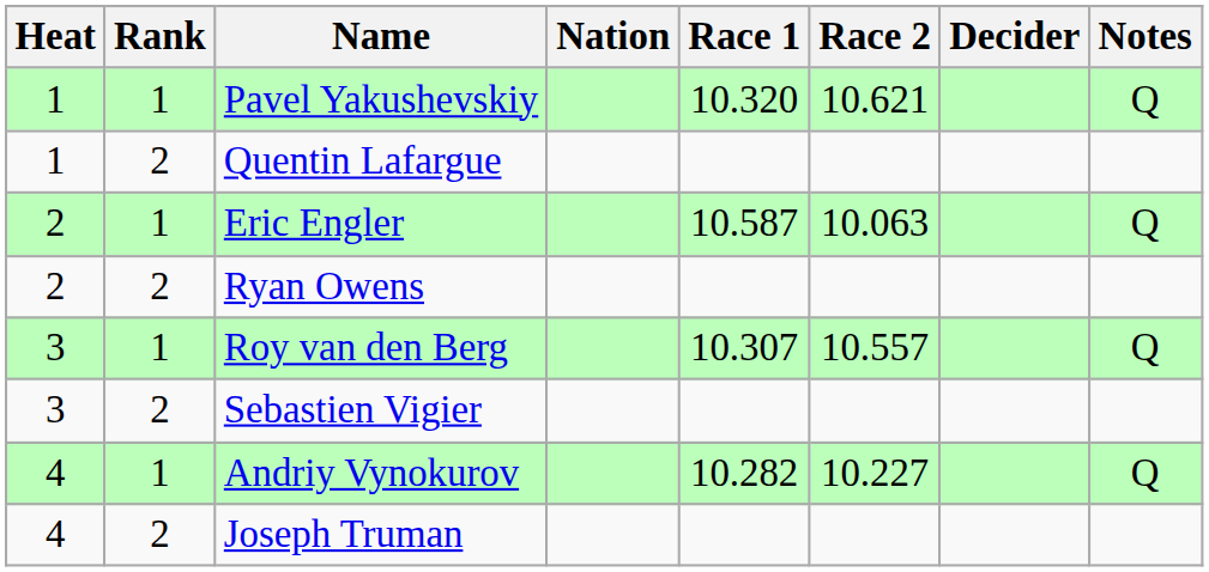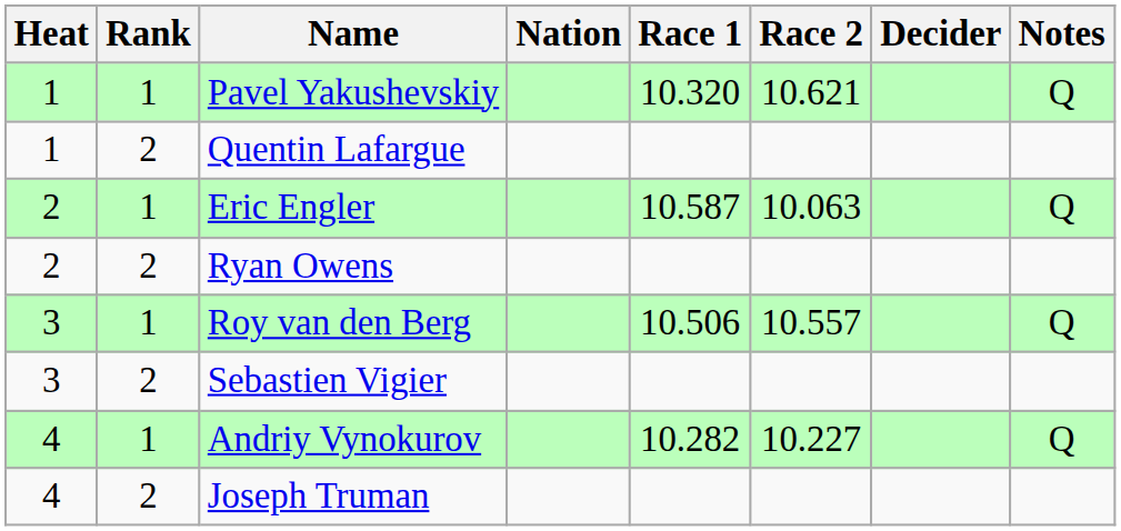 <table class="wikitable sortable" style="text-align:center">
 <tr>
 <th>Heat</th>
 <th>Rank</th>
 <th>Name</th>
 <th>Nation</th>
 <th>Race 1</th>
 <th>Race 2</th>
 <th>Decider</th>
 <th>Notes</th>
 </tr>
 <tr bgcolor=bbffbb>
 <td>1</td>
 <td>1</td>
 <td align=left><a href='#'>Pavel Yakushevskiy</a></td>
 <td align=left></td>
 <td>10.320</td>
 <td>10.621</td>
 <td></td>
 <td>Q</td>
 </tr>
 <tr>
 <td>1</td>
 <td>2</td>
 <td align=left><a href='#'>Quentin Lafargue</a></td>
 <td align=left></td>
 <td></td>
 <td></td>
 <td></td>
 <td></td>
 </tr>
 <tr bgcolor=bbffbb>
 <td>2</td>
 <td>1</td>
 <td align=left><a href='#'>Eric Engler</a></td>
 <td align=left></td>
 <td>10.587</td>
 <td>10.063</td>
 <td></td>
 <td>Q</td>
 </tr>
 <tr>
 <td>2</td>
 <td>2</td>
 <td align=left><a href='#'>Ryan Owens</a></td>
 <td align=left></td>
 <td></td>
 <td></td>
 <td></td>
 <td></td>
 </tr>
 <tr bgcolor=bbffbb>
 <td>3</td>
 <td>1</td>
 <td align=left><a href='#'>Roy van den Berg</a></td>
 <td align=left></td>
-<td>10.307</td>
+<td>10.506</td>
 <td>10.557</td>
 <td></td>
 <td>Q</td>
 </tr>
 <tr>
 <td>3</td>
 <td>2</td>
 <td align=left><a href='#'>Sebastien Vigier</a></td>
 <td align=left></td>
 <td></td>
 <td></td>
 <td></td>
 <td></td>
 </tr>
 <tr bgcolor=bbffbb>
 <td>4</td>
 <td>1</td>
 <td align=left><a href='#'>Andriy Vynokurov</a></td>
 <td align=left></td>
 <td>10.282</td>
 <td>10.227</td>
 <td></td>
 <td>Q</td>
 </tr>
 <tr>
 <td>4</td>
 <td>2</td>
 <td align=left><a href='#'>Joseph Truman</a></td>
 <td align=left></td>
 <td></td>
 <td></td>
 <td></td>
 <td></td>
 </tr>
 </table>
